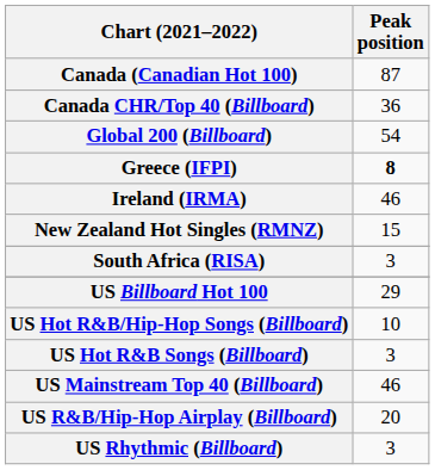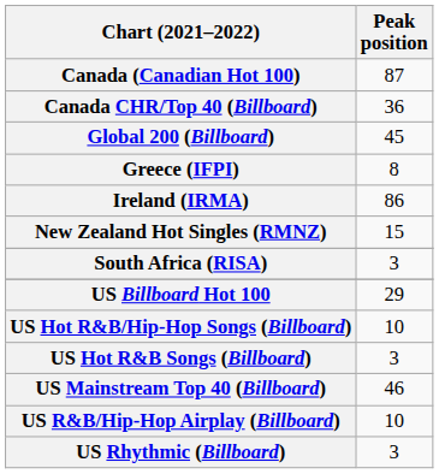 <table class="wikitable sortable plainrowheaders" style="text-align:center">
 <tr>
 <th scope="col">Chart (2021–2022)</th>
 <th scope="col">Peak<br>position</th>
 </tr>
 <tr>
 <th scope="row">Canada (<a href='#'>Canadian Hot 100</a>)</th>
 <td>87</td>
 </tr>
 <tr>
 <th scope="row">Canada <a href='#'>CHR/Top 40</a> (<em><a href='#'>Billboard</a></em>)</th>
 <td>36</td>
 </tr>
 <tr>
 <th scope="row"><a href='#'>Global 200</a> (<em><a href='#'>Billboard</a></em>)</th>
-<td>54</td>
+<td>45</td>
 </tr>
 <tr>
 <th scope="row">Greece (<a href='#'>IFPI</a>)</th>
-<td><strong>8</strong></td>
+<td>8</td>
 </tr>
 <tr>
 <th scope="row">Ireland (<a href='#'>IRMA</a>)</th>
-<td>46</td>
+<td>86</td>
 </tr>
 <tr>
 <th scope="row">New Zealand Hot Singles (<a href='#'>RMNZ</a>)</th>
 <td>15</td>
 </tr>
 <tr>
 </tr>
 <tr>
 <th scope="row">South Africa (<a href='#'>RISA</a>)</th>
 <td>3</td>
 </tr>
 <tr>
 </tr>
 <tr>
 </tr>
 <tr>
 <th scope="row">US <a href='#'><em>Billboard</em> Hot 100</a></th>
 <td>29</td>
 </tr>
 <tr>
 <th scope="row">US <a href='#'>Hot R&B/Hip-Hop Songs</a> (<em><a href='#'>Billboard</a></em>)</th>
 <td>10</td>
 </tr>
 <tr>
 <th scope="row">US <a href='#'>Hot R&B Songs</a> (<em><a href='#'>Billboard</a></em>)</th>
 <td>3</td>
 </tr>
 <tr>
 <th scope="row">US <a href='#'>Mainstream Top 40</a> (<em><a href='#'>Billboard</a></em>)</th>
 <td>46</td>
 </tr>
 <tr>
 <th scope="row">US <a href='#'>R&B/Hip-Hop Airplay</a> (<em><a href='#'>Billboard</a></em>)</th>
-<td>20</td>
+<td>10</td>
 </tr>
 <tr>
 <th scope="row">US <a href='#'>Rhythmic</a> (<em><a href='#'>Billboard</a></em>)</th>
 <td>3</td>
 </tr>
 </table>
